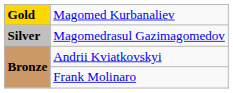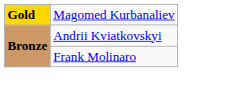 <table class="wikitable">
 <tr>
 <td bgcolor="gold"><strong>Gold</strong></td>
 <td> <a href='#'>Magomed Kurbanaliev</a></td>
-</tr>
-<tr>
-<td bgcolor="silver"><strong>Silver</strong></td>
-<td> <a href='#'>Magomedrasul Gazimagomedov</a></td>
 </tr>
 <tr>
 <td rowspan="2" bgcolor="#cc9966"><strong>Bronze</strong></td>
 <td> <a href='#'>Andrii Kviatkovskyi</a></td>
 </tr>
 <tr>
 <td> <a href='#'>Frank Molinaro</a></td>
 </tr>
 </table>
